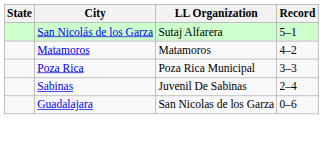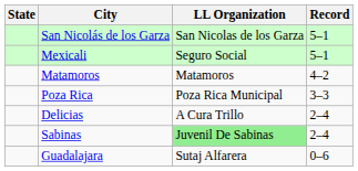 <table class="wikitable">
 <tr>
 <th>State</th>
 <th>City</th>
 <th>LL Organization</th>
 <th>Record</th>
 </tr>
 <tr bgcolor=ccffcc>
 <td><strong></strong></td>
 <td><a href='#'>San Nicolás de los Garza</a></td>
-<td>Sutaj Alfarera</td>
+<td>San Nicolas de los Garza</td>
+<td>5–1</td>
+</tr>
+<tr bgcolor=ccffcc>
+<td><strong></strong></td>
+<td><a href='#'>Mexicali</a></td>
+<td>Seguro Social</td>
 <td>5–1</td>
 </tr>
 <tr>
 <td><strong></strong></td>
 <td><a href='#'>Matamoros</a></td>
 <td>Matamoros</td>
 <td>4–2</td>
 </tr>
 <tr>
 <td><strong></strong></td>
 <td><a href='#'>Poza Rica</a></td>
 <td>Poza Rica Municipal</td>
 <td>3–3</td>
 </tr>
 <tr>
 <td><strong></strong></td>
+<td><a href='#'>Delicias</a></td>
+<td>A Cura Trillo</td>
+<td>2–4</td>
+</tr>
+<tr>
+<td><strong></strong></td>
 <td><a href='#'>Sabinas</a></td>
-<td>Juvenil De Sabinas</td>
+<td style="background: lightgreen;">Juvenil De Sabinas</td>
 <td>2–4</td>
 </tr>
 <tr>
 <td><strong></strong></td>
 <td><a href='#'>Guadalajara</a></td>
-<td>San Nicolas de los Garza</td>
+<td>Sutaj Alfarera</td>
 <td>0–6</td>
 </tr>
 </table>
